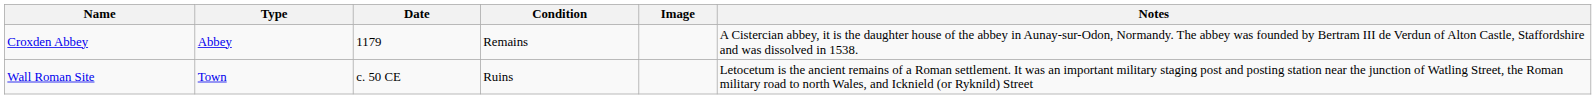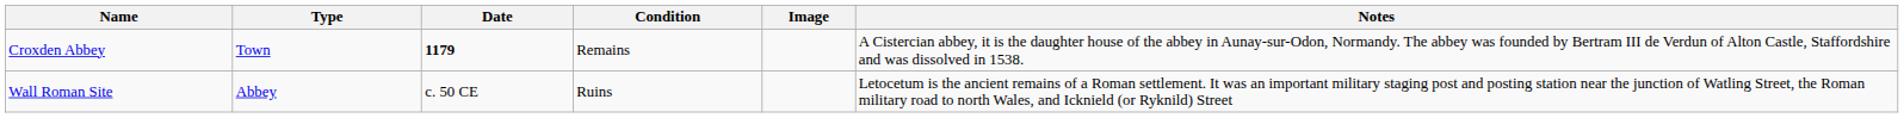 <table class="wikitable sortable" width="100%">
 <tr>
 <th width="12%">Name</th>
 <th width="10%">Type</th>
 <th width="8%">Date</th>
 <th width="10%">Condition</th>
 <th class="unsortable" width="90px">Image</th>
 <th class="unsortable">Notes</th>
 </tr>
 <tr>
 <td><a href='#'>Croxden Abbey</a></td>
-<td><a href='#'>Abbey</a></td>
-<td>1179</td>
+<td><a href='#'>Town</a></td>
+<td><strong>1179</strong></td>
 <td>Remains</td>
 <td></td>
 <td>A Cistercian abbey, it is the daughter house of the abbey in Aunay-sur-Odon, Normandy. The abbey was founded by Bertram III de Verdun of Alton Castle, Staffordshire and was dissolved in 1538.</td>
 </tr>
 <tr>
 <td><a href='#'>Wall Roman Site</a></td>
-<td><a href='#'>Town</a></td>
+<td><a href='#'>Abbey</a></td>
 <td>c. 50 CE</td>
 <td>Ruins</td>
 <td></td>
 <td>Letocetum is the ancient remains of a Roman settlement. It was an important military staging post and posting station near the junction of Watling Street, the Roman military road to north Wales, and Icknield (or Ryknild) Street</td>
 </tr>
 </table>
